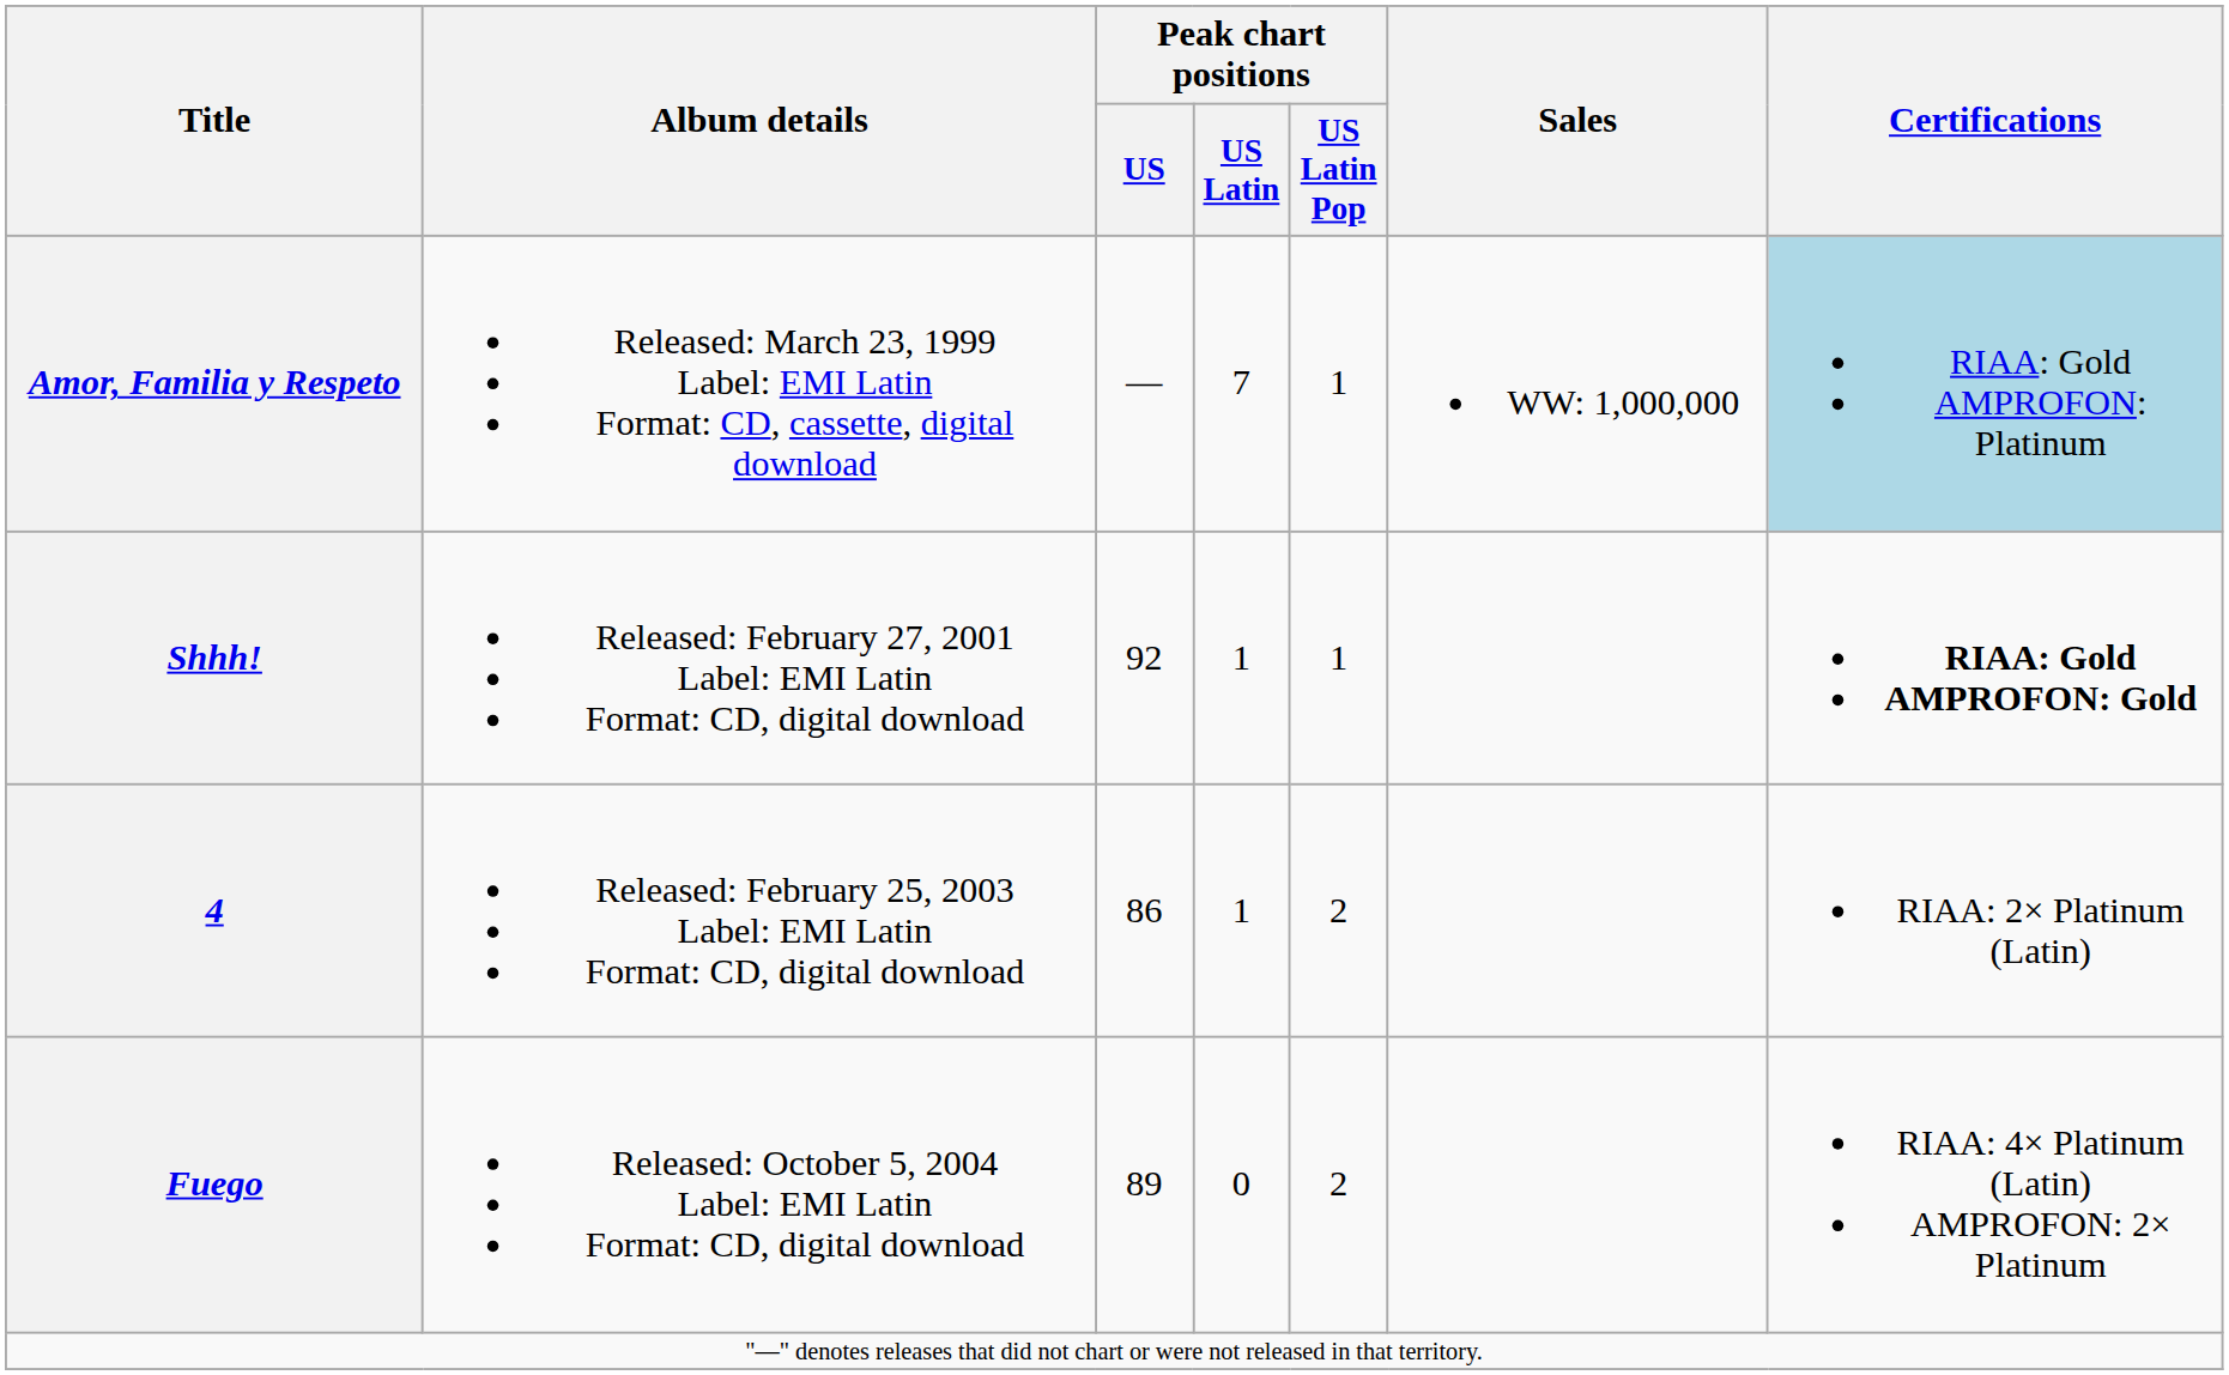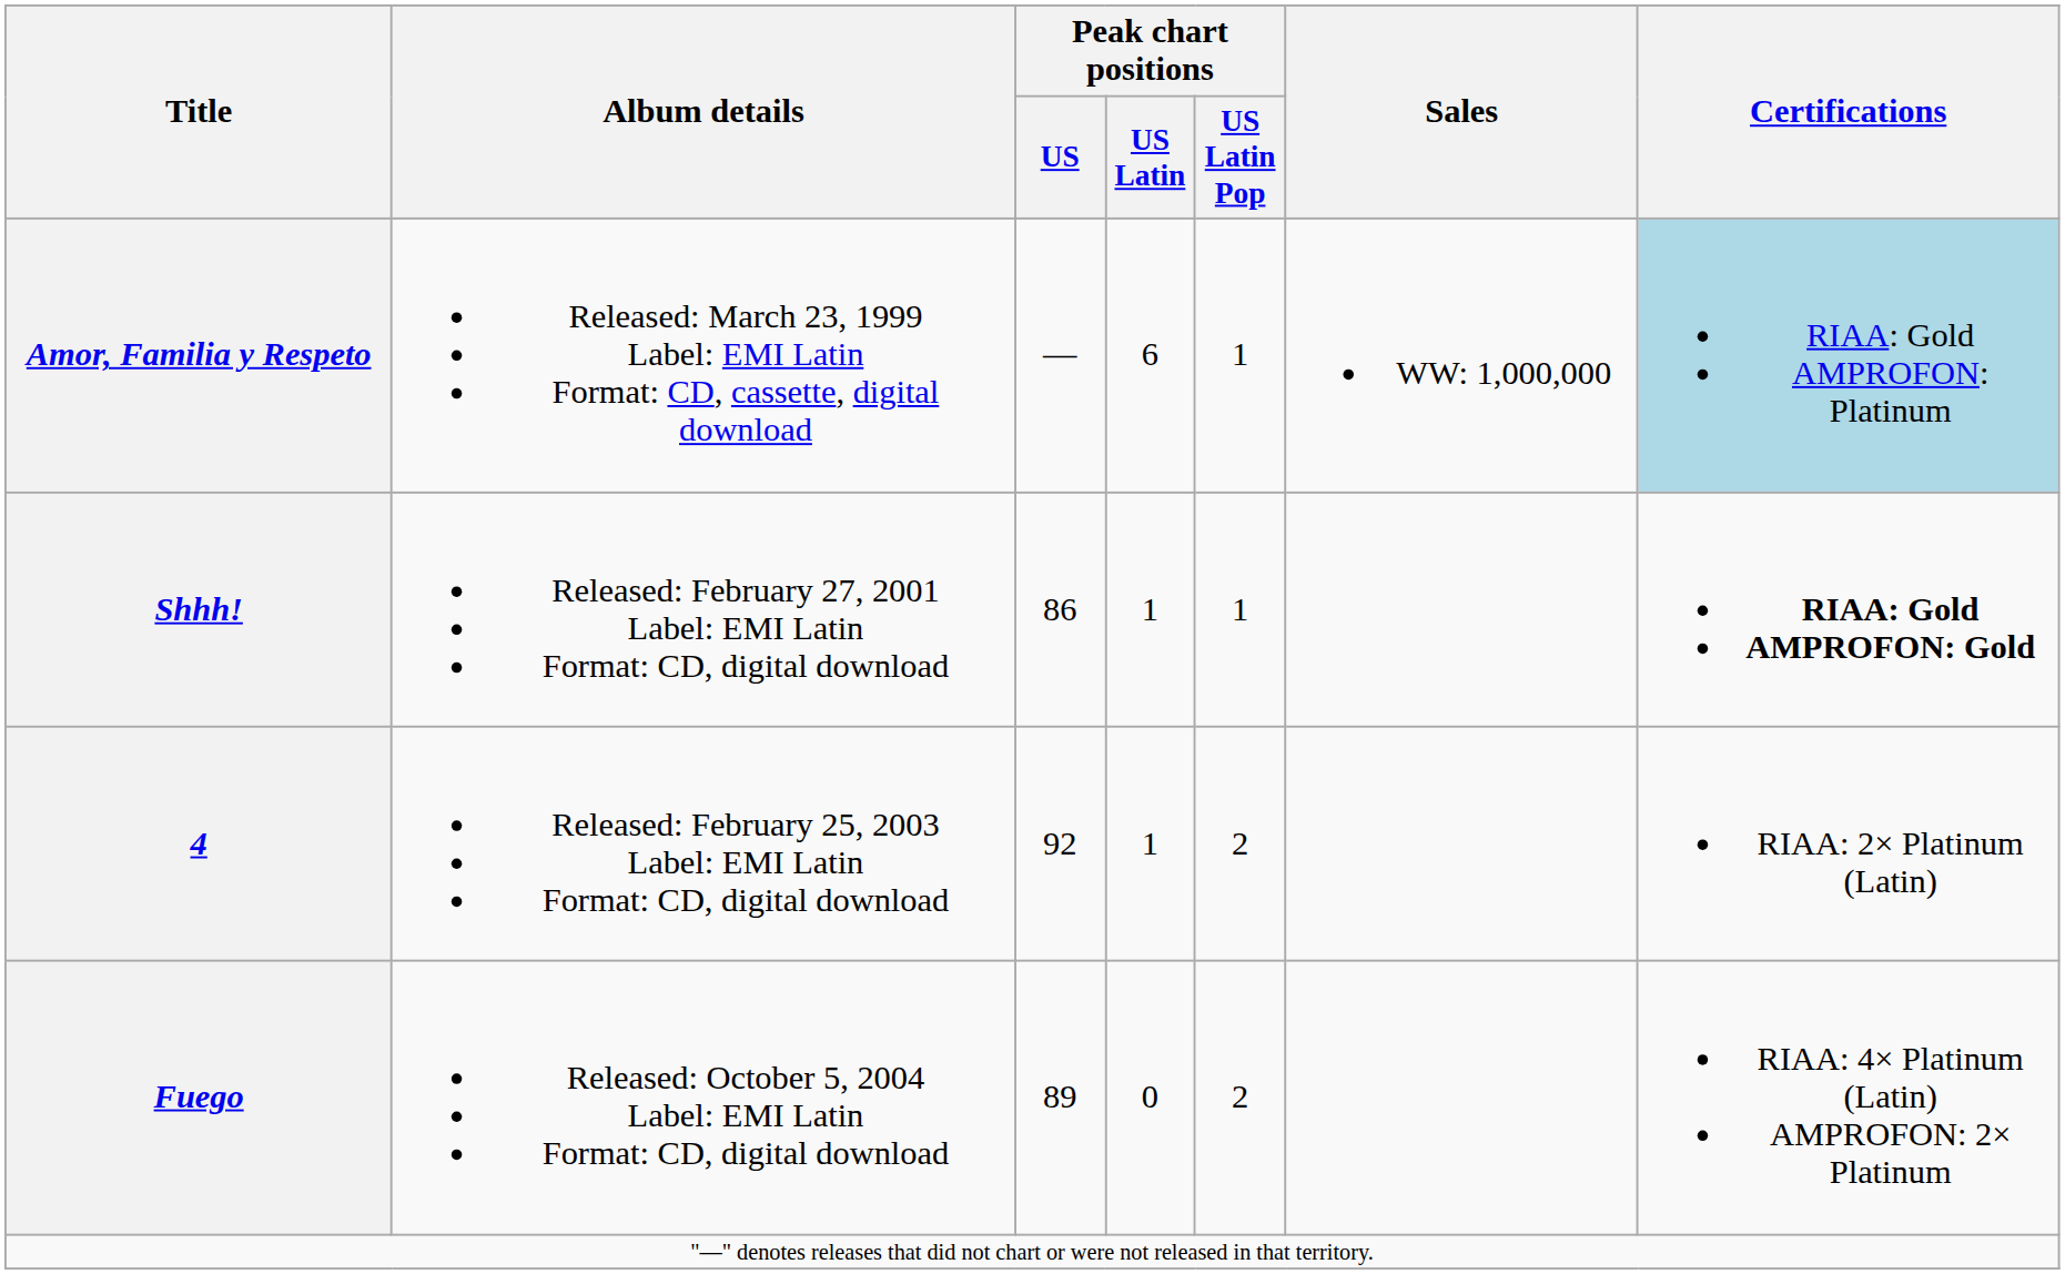 <table class="wikitable plainrowheaders" style="text-align:center;">
 <tr>
 <th scope="col" rowspan="2" style="width:11em;">Title</th>
 <th scope="col" rowspan="2" style="width:18em;">Album details</th>
 <th scope="col" colspan="3">Peak chart positions</th>
 <th scope="col" rowspan="2" style="width:10em;">Sales</th>
 <th scope="col" rowspan="2" style="width:12em;"><a href='#'>Certifications</a></th>
 </tr>
 <tr>
 <th scope="col" style="width:2.5em;font-size:90%;"><a href='#'>US</a><br></th>
 <th scope="col" style="width:2.5em;font-size:90%;"><a href='#'>US Latin</a><br></th>
 <th scope="col" style="width:2.5em;font-size:90%;"><a href='#'>US Latin Pop</a><br></th>
 </tr>
 <tr>
 <th scope="row"><em><a href='#'>Amor, Familia y Respeto</a></em></th>
 <td><br><ul><li>Released: March 23, 1999</li><li>Label: <a href='#'>EMI Latin</a></li><li>Format: <a href='#'>CD</a>, <a href='#'>cassette</a>, <a href='#'>digital download</a></li></ul></td>
 <td>—</td>
-<td>7</td>
+<td>6</td>
 <td>1</td>
 <td><br><ul><li>WW: 1,000,000</li></ul></td>
 <td style="background: lightblue;"><br><ul><li><a href='#'>RIAA</a>: Gold</li><li><a href='#'>AMPROFON</a>: Platinum</li></ul></td>
 </tr>
 <tr>
 <th scope="row"><em><a href='#'>Shhh!</a></em></th>
 <td><br><ul><li>Released: February 27, 2001</li><li>Label: EMI Latin</li><li>Format: CD, digital download</li></ul></td>
-<td>92</td>
+<td>86</td>
 <td>1</td>
 <td>1</td>
 <td></td>
 <td><strong><br><ul><li>RIAA: Gold</li><li>AMPROFON: Gold</li></ul></strong></td>
 </tr>
 <tr>
 <th scope="row"><em><a href='#'>4</a></em></th>
 <td><br><ul><li>Released: February 25, 2003</li><li>Label: EMI Latin</li><li>Format: CD, digital download</li></ul></td>
-<td>86</td>
+<td>92</td>
 <td>1</td>
 <td>2</td>
 <td></td>
 <td><br><ul><li>RIAA: 2× Platinum (Latin)</li></ul></td>
 </tr>
 <tr>
 <th scope="row"><em><a href='#'>Fuego</a></em></th>
 <td><br><ul><li>Released: October 5, 2004</li><li>Label: EMI Latin</li><li>Format: CD, digital download</li></ul></td>
 <td>89</td>
 <td>0</td>
 <td>2</td>
 <td></td>
 <td><br><ul><li>RIAA: 4× Platinum (Latin)</li><li>AMPROFON: 2× Platinum</li></ul></td>
 </tr>
 <tr>
 <td align="center" colspan="15" style="font-size:8pt">"—" denotes releases that did not chart or were not released in that territory.</td>
 </tr>
 </table>
